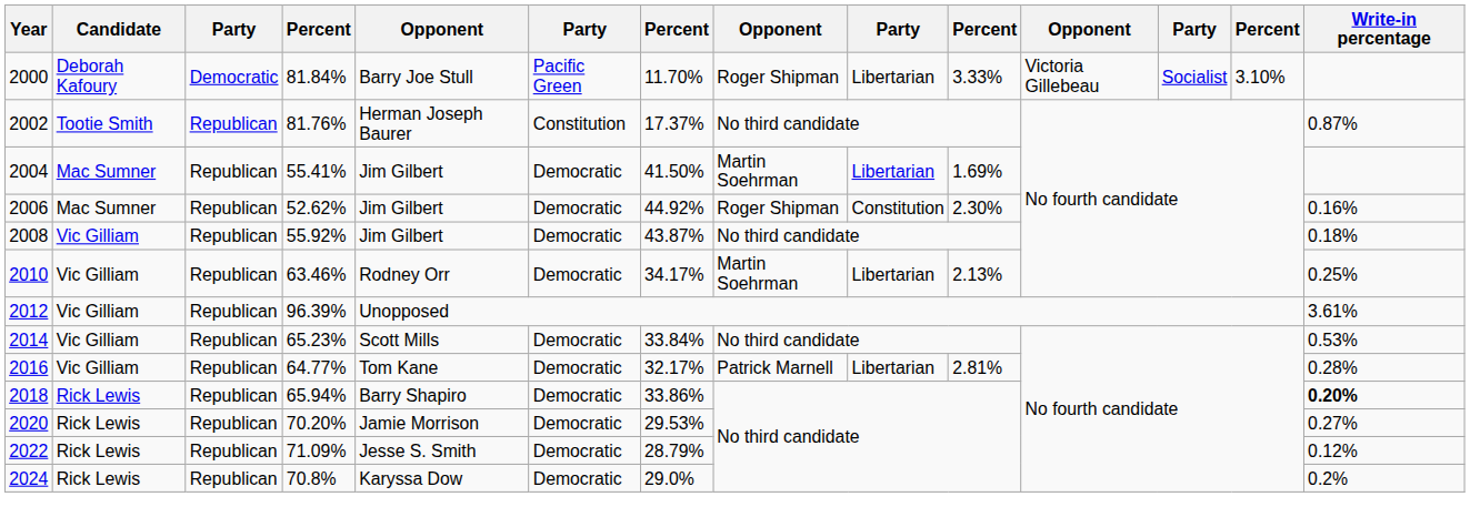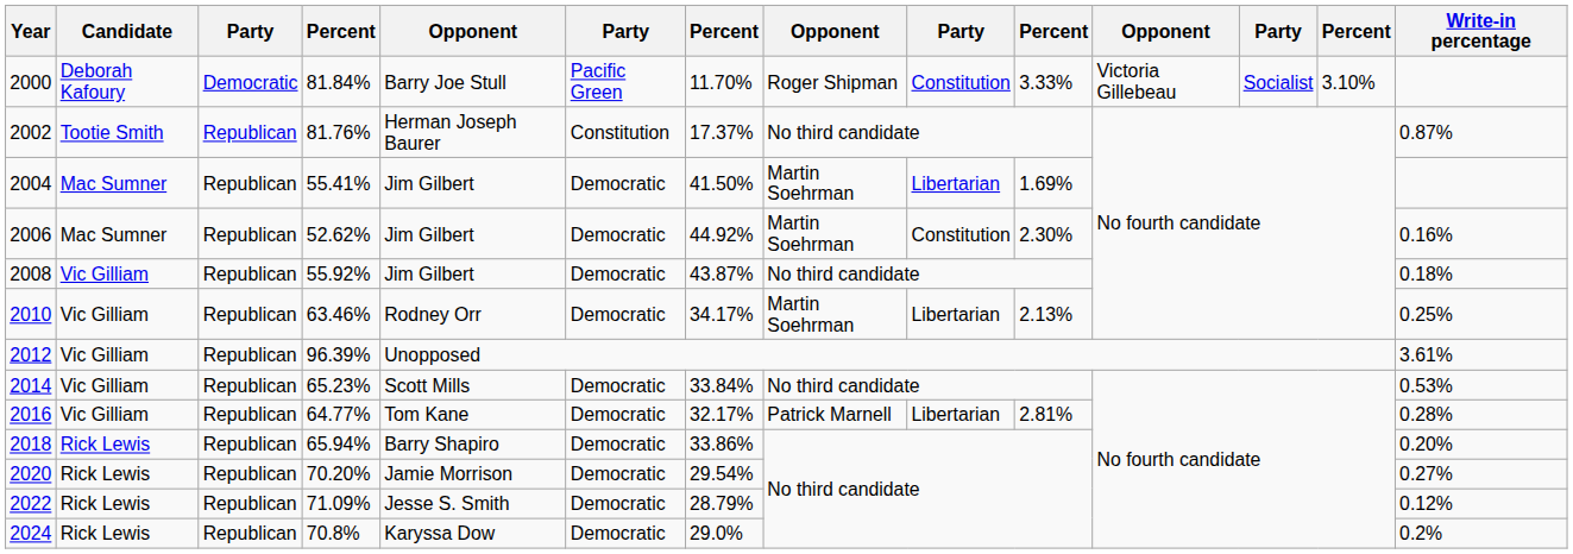 <table class="wikitable sortable" style="margin:0.5em auto; font-size:95%;">
 <tr>
 <th>Year</th>
 <th>Candidate</th>
 <th>Party</th>
 <th>Percent</th>
 <th>Opponent</th>
 <th>Party</th>
 <th>Percent</th>
 <th>Opponent</th>
 <th>Party</th>
 <th>Percent</th>
 <th>Opponent</th>
 <th>Party</th>
 <th>Percent</th>
 <th><a href='#'>Write-in</a> percentage</th>
 </tr>
 <tr>
 <td>2000</td>
 <td><a href='#'>Deborah Kafoury</a></td>
 <td><a href='#'>Democratic</a></td>
 <td>81.84%</td>
 <td>Barry Joe Stull</td>
 <td><a href='#'>Pacific Green</a></td>
 <td>11.70%</td>
 <td>Roger Shipman</td>
-<td>Libertarian</td>
+<td><a href='#'>Constitution</a></td>
 <td>3.33%</td>
 <td>Victoria Gillebeau</td>
 <td><a href='#'>Socialist</a></td>
 <td>3.10%</td>
 <td></td>
 </tr>
 <tr>
 <td>2002</td>
 <td><a href='#'>Tootie Smith</a></td>
 <td><a href='#'>Republican</a></td>
 <td>81.76%</td>
 <td>Herman Joseph Baurer</td>
 <td>Constitution</td>
 <td>17.37%</td>
 <td colspan="3">No third candidate</td>
 <td colspan="3" rowspan="5">No fourth candidate</td>
 <td>0.87%</td>
 </tr>
 <tr>
 <td>2004</td>
 <td><a href='#'>Mac Sumner</a></td>
 <td>Republican</td>
 <td>55.41%</td>
 <td>Jim Gilbert</td>
 <td>Democratic</td>
 <td>41.50%</td>
 <td>Martin Soehrman</td>
 <td><a href='#'>Libertarian</a></td>
 <td>1.69%</td>
 <td></td>
 </tr>
 <tr>
 <td>2006</td>
 <td>Mac Sumner</td>
 <td>Republican</td>
 <td>52.62%</td>
 <td>Jim Gilbert</td>
 <td>Democratic</td>
 <td>44.92%</td>
-<td>Roger Shipman</td>
+<td>Martin Soehrman</td>
 <td>Constitution</td>
 <td>2.30%</td>
 <td>0.16%</td>
 </tr>
 <tr>
 <td>2008</td>
 <td><a href='#'>Vic Gilliam</a></td>
 <td>Republican</td>
 <td>55.92%</td>
 <td>Jim Gilbert</td>
 <td>Democratic</td>
 <td>43.87%</td>
 <td colspan="3">No third candidate</td>
 <td>0.18%</td>
 </tr>
 <tr>
 <td><a href='#'>2010</a></td>
 <td>Vic Gilliam</td>
 <td>Republican</td>
 <td>63.46%</td>
 <td>Rodney Orr</td>
 <td>Democratic</td>
 <td>34.17%</td>
 <td>Martin Soehrman</td>
 <td>Libertarian</td>
 <td>2.13%</td>
 <td>0.25%</td>
 </tr>
 <tr>
 <td><a href='#'>2012</a></td>
 <td>Vic Gilliam</td>
 <td>Republican</td>
 <td>96.39%</td>
 <td colspan="9">Unopposed</td>
 <td>3.61%</td>
 </tr>
 <tr>
 <td><a href='#'>2014</a></td>
 <td>Vic Gilliam</td>
 <td>Republican</td>
 <td>65.23%</td>
 <td>Scott Mills</td>
 <td>Democratic</td>
 <td>33.84%</td>
 <td colspan="3">No third candidate</td>
 <td colspan="3" rowspan="6">No fourth candidate</td>
 <td>0.53%</td>
 </tr>
 <tr>
 <td><a href='#'>2016</a></td>
 <td>Vic Gilliam</td>
 <td>Republican</td>
 <td>64.77%</td>
 <td>Tom Kane</td>
 <td>Democratic</td>
 <td>32.17%</td>
 <td>Patrick Marnell</td>
 <td>Libertarian</td>
 <td>2.81%</td>
 <td>0.28%</td>
 </tr>
 <tr>
 <td><a href='#'>2018</a></td>
 <td><a href='#'>Rick Lewis</a></td>
 <td>Republican</td>
 <td>65.94%</td>
 <td>Barry Shapiro</td>
 <td>Democratic</td>
 <td>33.86%</td>
 <td colspan="3" rowspan="4">No third candidate</td>
-<td><strong>0.20%</strong></td>
+<td>0.20%</td>
 </tr>
 <tr>
 <td><a href='#'>2020</a></td>
 <td>Rick Lewis</td>
 <td>Republican</td>
 <td>70.20%</td>
 <td>Jamie Morrison</td>
 <td>Democratic</td>
-<td>29.53%</td>
+<td>29.54%</td>
 <td>0.27%</td>
 </tr>
 <tr>
 <td><a href='#'>2022</a></td>
 <td>Rick Lewis</td>
 <td>Republican</td>
 <td>71.09%</td>
 <td>Jesse S. Smith</td>
 <td>Democratic</td>
 <td>28.79%</td>
 <td>0.12%</td>
 </tr>
 <tr>
 <td><a href='#'>2024</a></td>
 <td>Rick Lewis</td>
 <td>Republican</td>
 <td>70.8%</td>
 <td>Karyssa Dow</td>
 <td>Democratic</td>
 <td>29.0%</td>
 <td>0.2%</td>
 </tr>
 </table>
